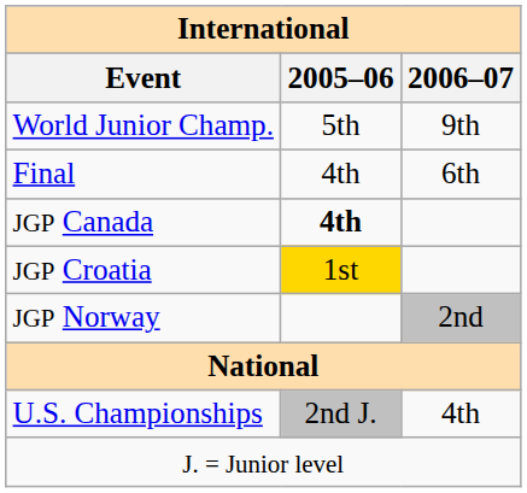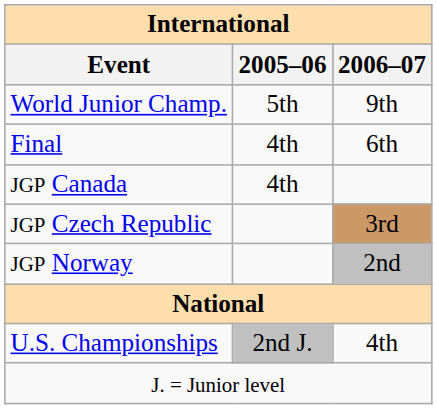 <table class="wikitable" style="text-align:center">
 <tr>
 <th style="background-color: #ffdead; " colspan=3 align=center>International</th>
 </tr>
 <tr>
 <th>Event</th>
 <th>2005–06</th>
 <th>2006–07</th>
 </tr>
 <tr>
 <td align=left><a href='#'>World Junior Champ.</a></td>
 <td>5th</td>
 <td>9th</td>
 </tr>
 <tr>
 <td align=left> <a href='#'>Final</a></td>
 <td>4th</td>
 <td>6th</td>
 </tr>
 <tr>
 <td align=left><small>JGP</small> <a href='#'>Canada</a></td>
-<td><strong>4th</strong></td>
+<td>4th</td>
 <td></td>
 </tr>
 <tr>
-<td align=left><small>JGP</small> <a href='#'>Croatia</a></td>
-<td bgcolor=gold>1st</td>
+<td align=left><small>JGP</small> <a href='#'>Czech Republic</a></td>
 <td></td>
+<td bgcolor=cc9966>3rd</td>
 </tr>
 <tr>
 <td align=left><small>JGP</small> <a href='#'>Norway</a></td>
 <td></td>
 <td bgcolor=silver>2nd</td>
 </tr>
 <tr>
 <th style="background-color: #ffdead; " colspan=3 align=center>National</th>
 </tr>
 <tr>
 <td align=left><a href='#'>U.S. Championships</a></td>
 <td bgcolor=silver>2nd J.</td>
 <td>4th</td>
 </tr>
 <tr>
 <td colspan=3 align=center><small> J. = Junior level </small></td>
 </tr>
 </table>
